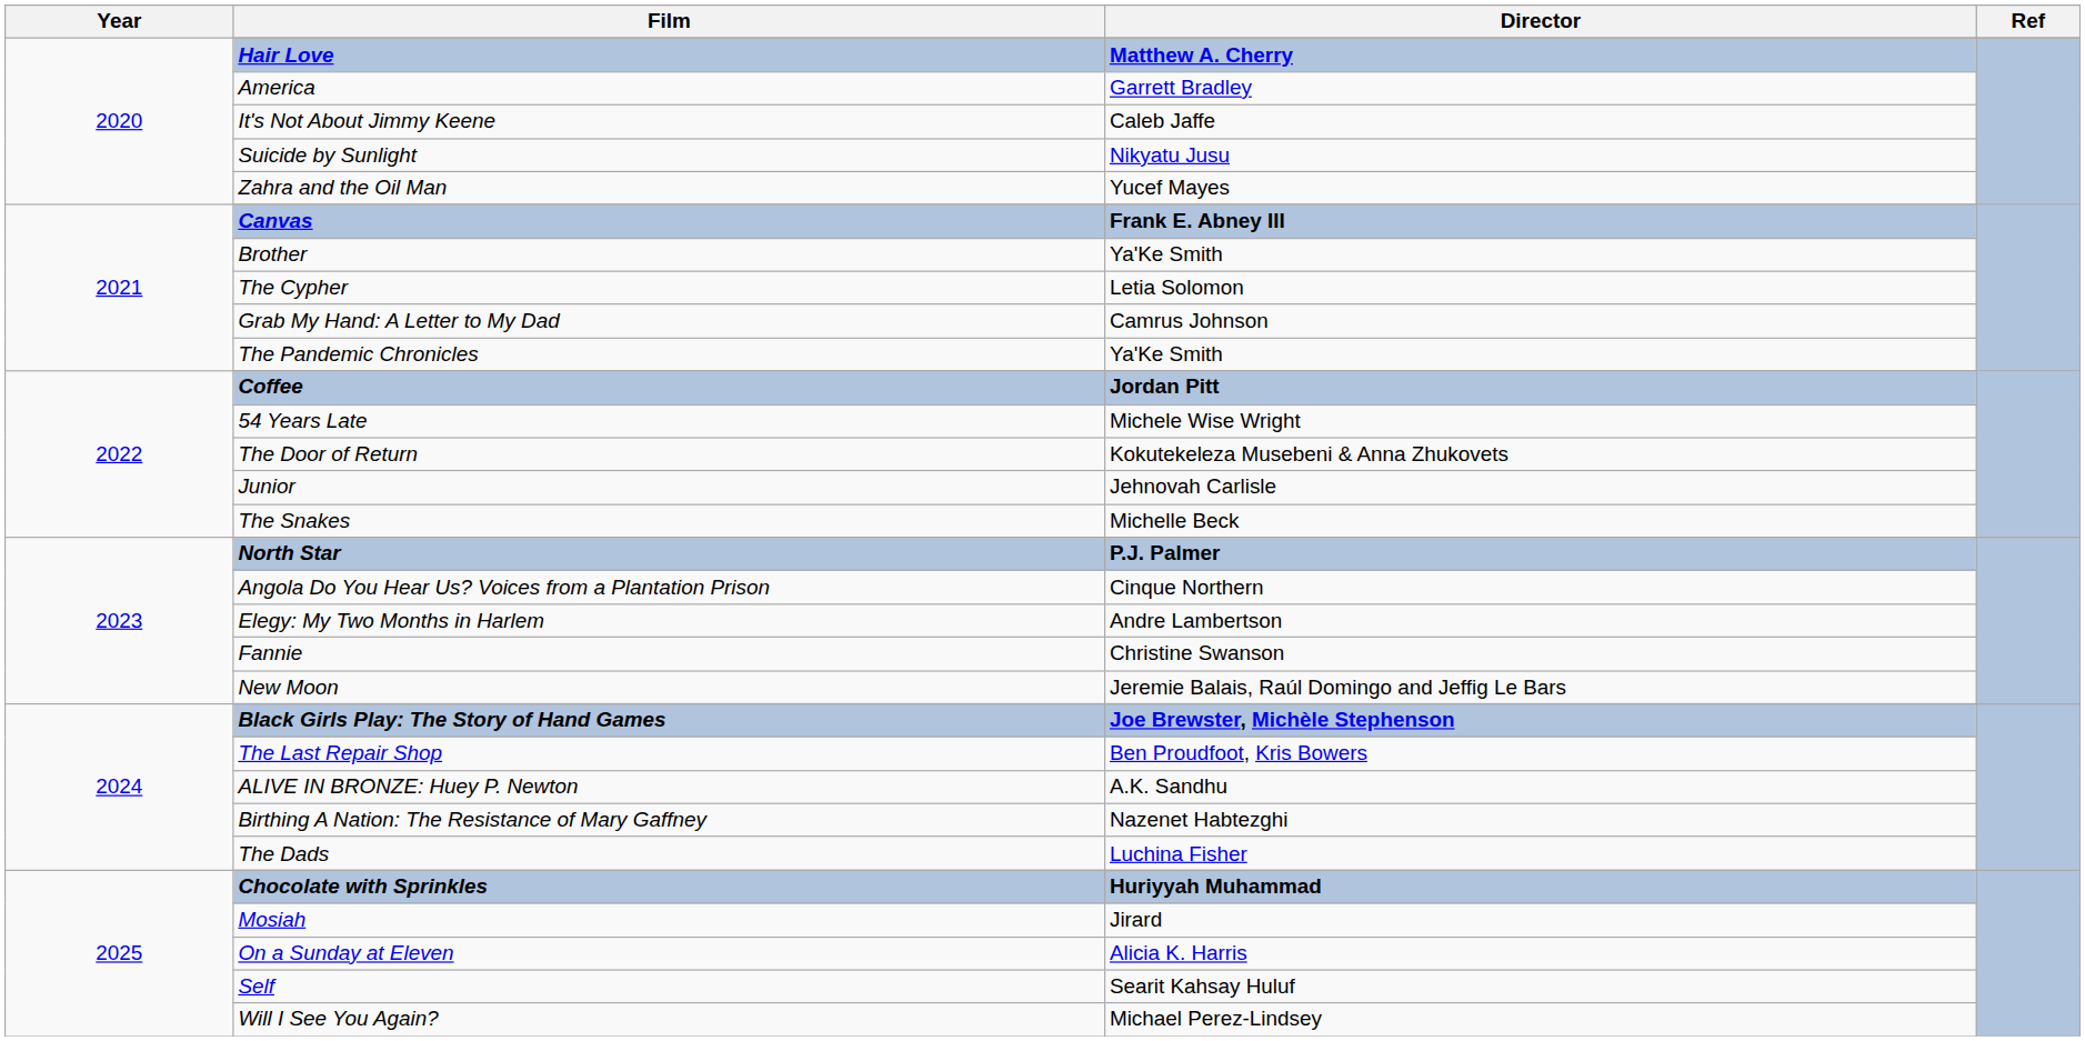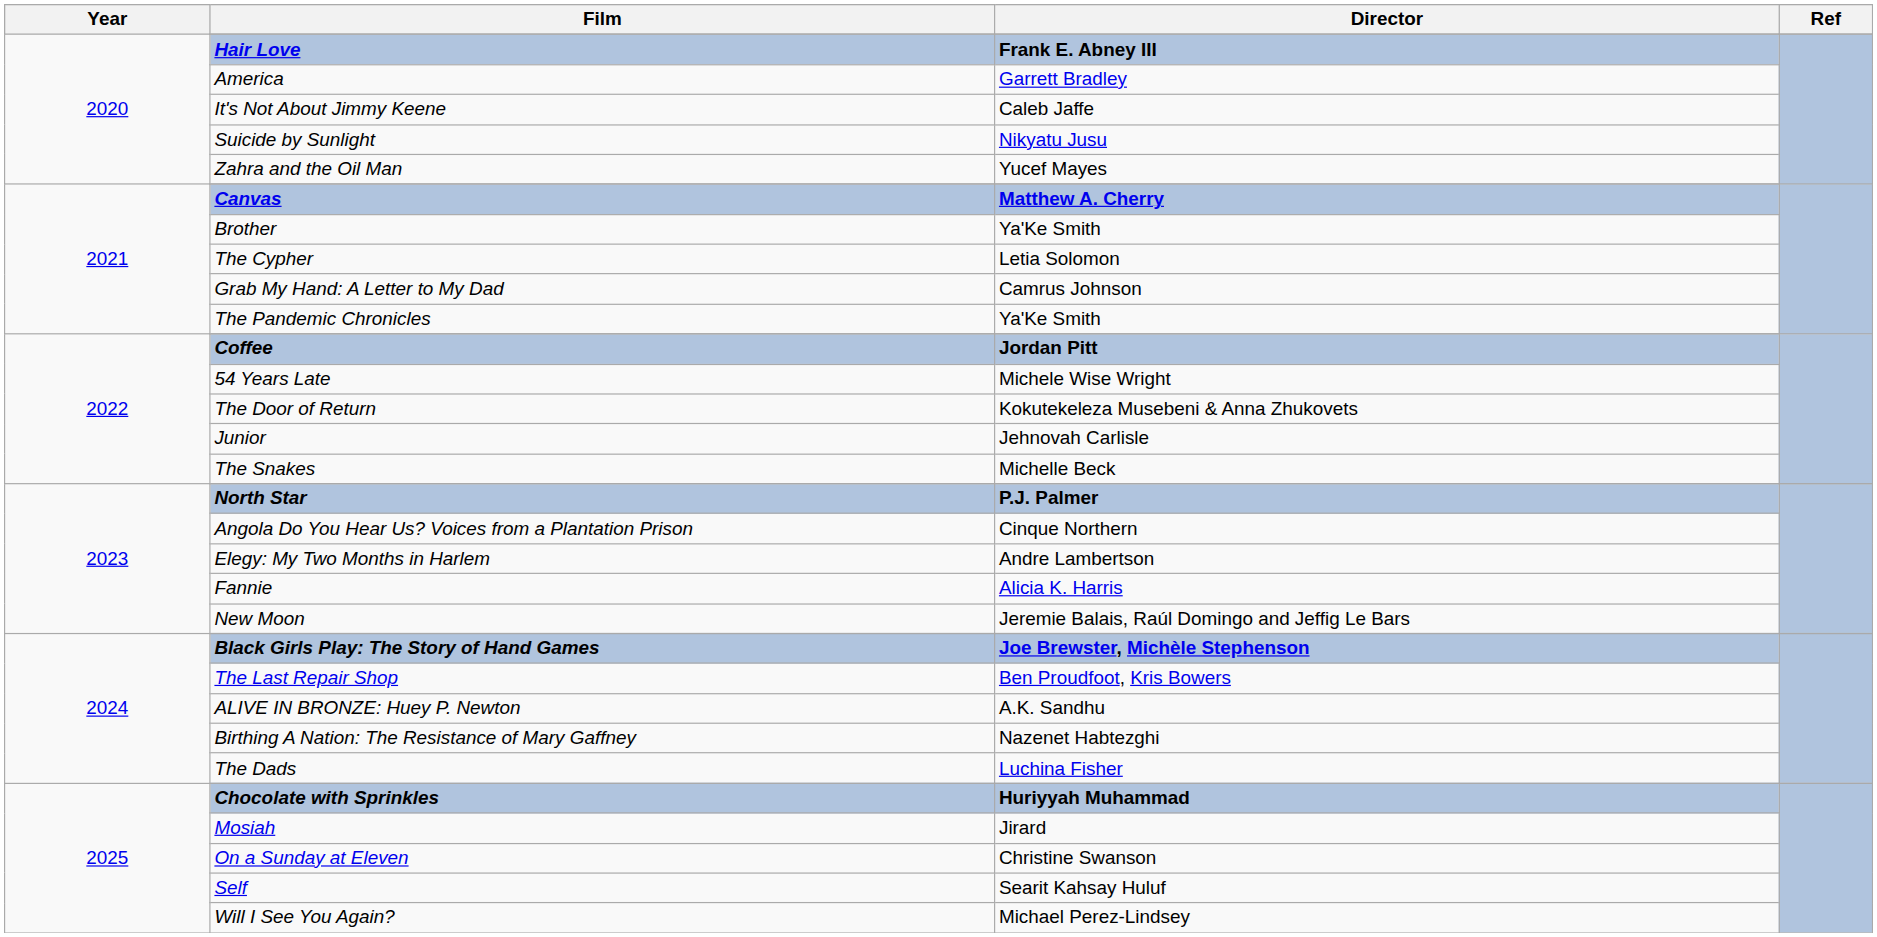 <table class="wikitable" style="width:100%;">
 <tr style="background:#bebebe;">
 <th style="width:11%;">Year</th>
 <th style="width:42%;">Film</th>
 <th style="width:42%;">Director</th>
 <th style="width:5%;">Ref</th>
 </tr>
 <tr>
 <td rowspan="6" align="center"><a href='#'>2020</a></td>
 </tr>
 <tr style="background:#B0C4DE">
 <td><strong><em><a href='#'>Hair Love</a></em></strong></td>
-<td><strong><a href='#'>Matthew A. Cherry</a></strong></td>
+<td><strong>Frank E. Abney III</strong></td>
 <td rowspan="6" align="center"></td>
 </tr>
 <tr>
 <td><em>America</em></td>
 <td><a href='#'>Garrett Bradley</a></td>
 </tr>
 <tr>
 <td><em>It's Not About Jimmy Keene</em></td>
 <td>Caleb Jaffe</td>
 </tr>
 <tr>
 <td><em>Suicide by Sunlight</em></td>
 <td><a href='#'>Nikyatu Jusu</a></td>
 </tr>
 <tr>
 <td><em>Zahra and the Oil Man</em></td>
 <td>Yucef Mayes</td>
 </tr>
 <tr>
 <td rowspan="6" align="center"><a href='#'>2021</a></td>
 </tr>
 <tr style="background:#B0C4DE">
 <td><strong><em><a href='#'> Canvas</a></em></strong></td>
-<td><strong>Frank E. Abney III</strong></td>
+<td><strong><a href='#'>Matthew A. Cherry</a></strong></td>
 <td rowspan="6" align="center"></td>
 </tr>
 <tr>
 <td><em>Brother</em></td>
 <td>Ya'Ke Smith</td>
 </tr>
 <tr>
 <td><em>The Cypher</em></td>
 <td>Letia Solomon</td>
 </tr>
 <tr>
 <td><em>Grab My Hand: A Letter to My Dad</em></td>
 <td>Camrus Johnson</td>
 </tr>
 <tr>
 <td><em>The Pandemic Chronicles</em></td>
 <td>Ya'Ke Smith</td>
 </tr>
 <tr>
 <td rowspan="6" align="center"><a href='#'>2022</a></td>
 </tr>
 <tr style="background:#B0C4DE">
 <td><strong><em>Coffee</em></strong></td>
 <td><strong>Jordan Pitt</strong></td>
 <td rowspan="5" align="center"></td>
 </tr>
 <tr>
 <td><em>54 Years Late</em></td>
 <td>Michele Wise Wright</td>
 </tr>
 <tr>
 <td><em>The Door of Return</em></td>
 <td>Kokutekeleza Musebeni & Anna Zhukovets</td>
 </tr>
 <tr>
 <td><em>Junior</em></td>
 <td>Jehnovah Carlisle</td>
 </tr>
 <tr>
 <td><em>The Snakes</em></td>
 <td>Michelle Beck</td>
 </tr>
 <tr>
 <td rowspan="6" align="center"><a href='#'>2023</a></td>
 </tr>
 <tr style="background:#B0C4DE">
 <td><strong><em>North Star</em></strong></td>
 <td><strong>P.J. Palmer</strong></td>
 <td rowspan="5" align="center"></td>
 </tr>
 <tr>
 <td><em>Angola Do You Hear Us? Voices from a Plantation Prison</em></td>
 <td>Cinque Northern</td>
 </tr>
 <tr>
 <td><em>Elegy: My Two Months in Harlem</em></td>
 <td>Andre Lambertson</td>
 </tr>
 <tr>
 <td><em>Fannie</em></td>
-<td>Christine Swanson</td>
+<td><a href='#'>Alicia K. Harris</a></td>
 </tr>
 <tr>
 <td><em>New Moon</em></td>
 <td>Jeremie Balais, Raúl Domingo and Jeffig Le Bars</td>
 </tr>
 <tr>
 <td rowspan="6" align="center"><a href='#'>2024</a></td>
 </tr>
 <tr style="background:#B0C4DE">
 <td><strong><em>Black Girls Play: The Story of Hand Games</em></strong></td>
 <td><strong><a href='#'>Joe Brewster</a>, <a href='#'>Michèle Stephenson</a></strong></td>
 <td rowspan="5" align="center"></td>
 </tr>
 <tr>
 <td><em><a href='#'>The Last Repair Shop</a></em></td>
 <td><a href='#'>Ben Proudfoot</a>, <a href='#'>Kris Bowers</a></td>
 </tr>
 <tr>
 <td><em>ALIVE IN BRONZE: Huey P. Newton</em></td>
 <td>A.K. Sandhu</td>
 </tr>
 <tr>
 <td><em>Birthing A Nation: The Resistance of Mary Gaffney</em></td>
 <td>Nazenet Habtezghi</td>
 </tr>
 <tr>
 <td><em>The Dads</em></td>
 <td><a href='#'>Luchina Fisher</a></td>
 </tr>
 <tr>
 <td rowspan="6" align="center"><a href='#'>2025</a></td>
 </tr>
 <tr style="background:#B0C4DE">
 <td><strong><em>Chocolate with Sprinkles</em></strong></td>
 <td><strong>Huriyyah Muhammad</strong></td>
 <td rowspan="5" align="center"></td>
 </tr>
 <tr>
 <td><em><a href='#'>Mosiah</a></em></td>
 <td>Jirard</td>
 </tr>
 <tr>
 <td><em><a href='#'>On a Sunday at Eleven</a></em></td>
-<td><a href='#'>Alicia K. Harris</a></td>
+<td>Christine Swanson</td>
 </tr>
 <tr>
 <td><em><a href='#'>Self</a></em></td>
 <td>Searit Kahsay Huluf</td>
 </tr>
 <tr>
 <td><em>Will I See You Again?</em></td>
 <td>Michael Perez-Lindsey</td>
 </tr>
 <tr>
 </tr>
 </table>
